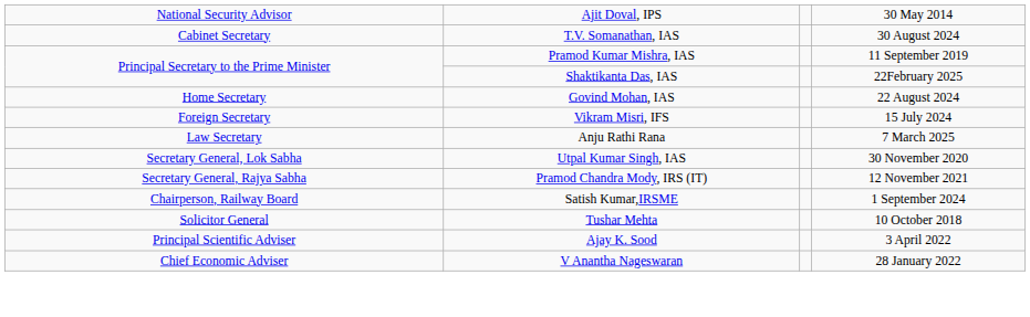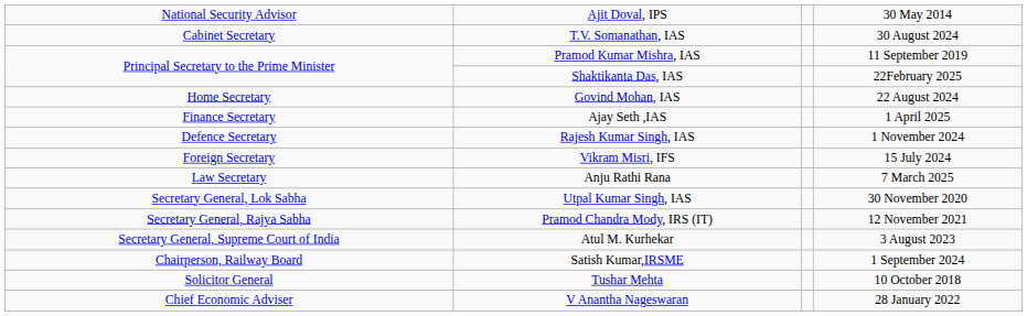 <table class="wikitable"  style="width:100%; text-align:center;">
 <tr>
 <td><a href='#'>National Security Advisor</a></td>
 <td><a href='#'>Ajit Doval</a>, IPS</td>
 <td></td>
 <td>30 May 2014</td>
 </tr>
 <tr>
 <td><a href='#'>Cabinet Secretary</a></td>
 <td><a href='#'>T.V. Somanathan</a>, IAS</td>
 <td><br></td>
 <td>30 August 2024</td>
 </tr>
 <tr>
 <td rowspan=2><a href='#'>Principal Secretary to the Prime Minister</a></td>
 <td><a href='#'>Pramod Kumar Mishra</a>, IAS</td>
 <td></td>
 <td>11 September 2019</td>
 </tr>
 <tr>
 <td><a href='#'>Shaktikanta Das</a>, IAS</td>
 <td></td>
 <td>22February 2025</td>
 </tr>
 <tr>
 <td><a href='#'>Home Secretary</a></td>
 <td><a href='#'>Govind Mohan</a>, IAS</td>
 <td></td>
 <td>22 August 2024</td>
 </tr>
 <tr>
+<td><a href='#'>Finance Secretary</a></td>
+<td>Ajay Seth ,IAS</td>
+<td></td>
+<td>1 April 2025</td>
+</tr>
+<tr>
+<td><a href='#'>Defence Secretary</a></td>
+<td><a href='#'>Rajesh Kumar Singh</a>, IAS</td>
+<td></td>
+<td>1 November 2024</td>
+</tr>
+<tr>
 <td><a href='#'>Foreign Secretary</a></td>
 <td><a href='#'>Vikram Misri</a>, IFS</td>
 <td></td>
 <td>15 July  2024</td>
 </tr>
 <tr>
 <td><a href='#'>Law Secretary</a></td>
 <td>Anju Rathi Rana</td>
 <td></td>
 <td>7 March 2025</td>
 </tr>
 <tr>
 <td><a href='#'>Secretary General, Lok Sabha</a></td>
 <td><a href='#'>Utpal Kumar Singh</a>, IAS</td>
 <td></td>
 <td>30 November 2020</td>
 </tr>
 <tr>
 <td><a href='#'>Secretary General, Rajya Sabha</a></td>
 <td><a href='#'>Pramod Chandra Mody</a>, IRS (IT)</td>
 <td></td>
 <td>12 November 2021</td>
 </tr>
 <tr>
+<td><a href='#'>Secretary General, Supreme Court of India</a></td>
+<td>Atul M. Kurhekar</td>
+<td></td>
+<td>3 August 2023</td>
+</tr>
+<tr>
 <td><a href='#'>Chairperson, Railway Board</a></td>
 <td>Satish Kumar,<a href='#'>IRSME</a></td>
 <td></td>
 <td>1 September 2024</td>
 </tr>
 <tr>
 <td><a href='#'>Solicitor General</a></td>
 <td><a href='#'>Tushar Mehta</a></td>
 <td></td>
 <td>10 October 2018</td>
 </tr>
 <tr>
-<td><a href='#'>Principal Scientific Adviser</a></td>
-<td><a href='#'>Ajay K. Sood</a></td>
-<td></td>
-<td>3 April 2022</td>
-</tr>
-<tr>
 <td><a href='#'>Chief Economic Adviser</a></td>
 <td><a href='#'>V Anantha Nageswaran</a></td>
 <td></td>
 <td>28 January 2022</td>
 </tr>
 </table>
